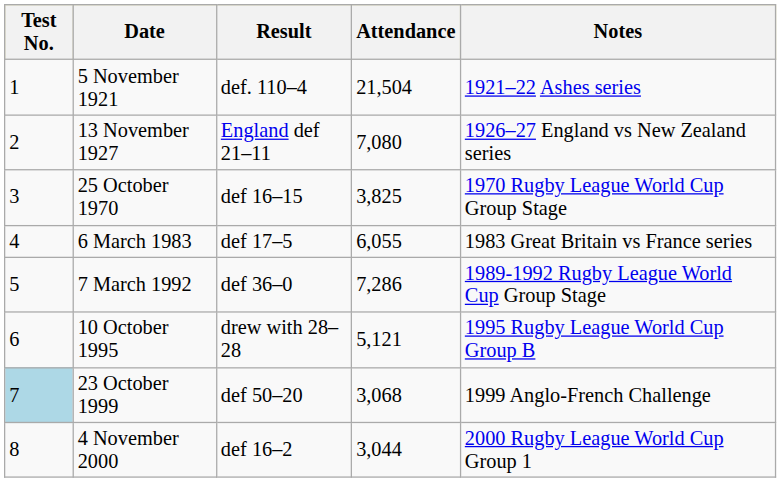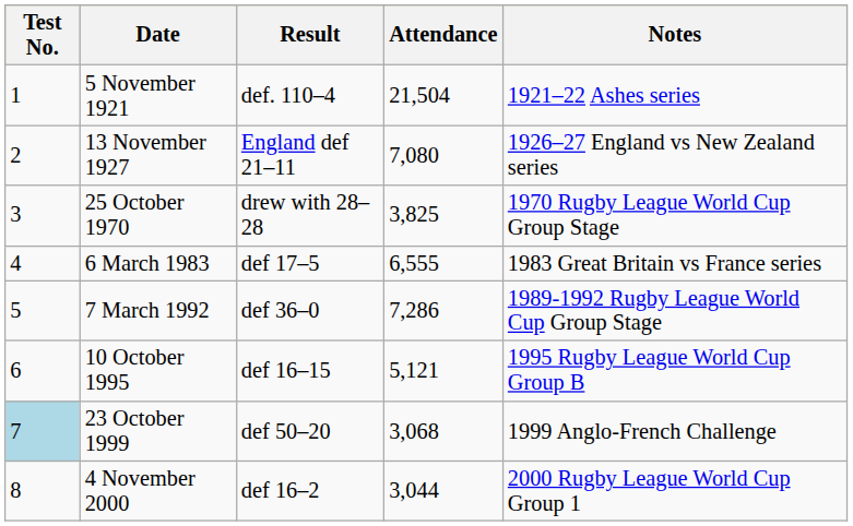 <table class="wikitable">
 <tr style="background:#bdb76b;">
 <th>Test No.</th>
 <th>Date</th>
 <th>Result</th>
 <th>Attendance</th>
 <th>Notes</th>
 </tr>
 <tr>
 <td>1</td>
 <td>5 November 1921</td>
 <td> def.  110–4</td>
 <td>21,504</td>
 <td><a href='#'>1921–22</a> <a href='#'>Ashes series</a></td>
 </tr>
 <tr>
 <td>2</td>
 <td>13 November 1927</td>
 <td> <a href='#'>England</a> def  21–11</td>
 <td>7,080</td>
 <td><a href='#'>1926–27</a> England vs New Zealand series</td>
 </tr>
 <tr>
 <td>3</td>
 <td>25 October 1970</td>
-<td> def  16–15</td>
+<td> drew with  28–28</td>
 <td>3,825</td>
 <td><a href='#'>1970 Rugby League World Cup</a> Group Stage</td>
 </tr>
 <tr>
 <td>4</td>
 <td>6 March 1983</td>
 <td> def  17–5</td>
-<td>6,055</td>
+<td>6,555</td>
 <td>1983 Great Britain vs France series</td>
 </tr>
 <tr>
 <td>5</td>
 <td>7 March 1992</td>
 <td> def  36–0</td>
 <td>7,286</td>
 <td><a href='#'>1989-1992 Rugby League World Cup</a> Group Stage</td>
 </tr>
 <tr>
 <td>6</td>
 <td>10 October 1995</td>
-<td> drew with  28–28</td>
+<td> def  16–15</td>
 <td>5,121</td>
 <td><a href='#'>1995 Rugby League World Cup Group B</a></td>
 </tr>
 <tr>
 <td style="background: lightblue;">7</td>
 <td>23 October 1999</td>
 <td> def  50–20</td>
 <td>3,068</td>
 <td>1999 Anglo-French Challenge</td>
 </tr>
 <tr>
 <td>8</td>
 <td>4 November 2000</td>
 <td> def  16–2</td>
 <td>3,044</td>
 <td><a href='#'>2000 Rugby League World Cup</a> Group 1</td>
 </tr>
 </table>
